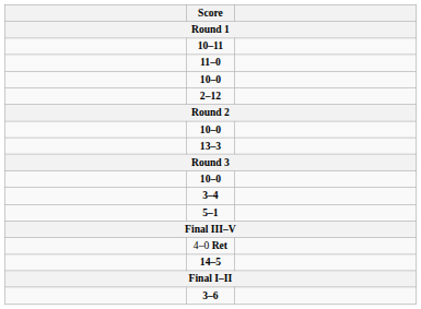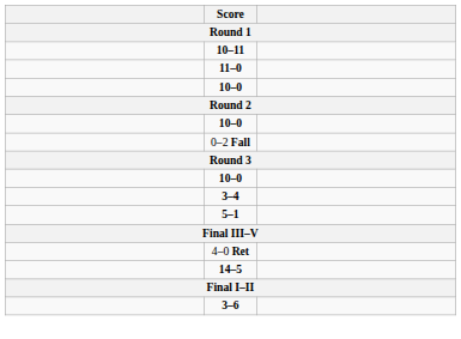 <table class="wikitable" style="text-align: left;">
 <tr>
 <th align="right" width="270"></th>
 <th width="65">Score</th>
 <th align="left" width="270"></th>
 </tr>
 <tr>
 <th colspan="3">Round 1</th>
 </tr>
 <tr>
 <td></td>
 <td align=center><strong>10–11</strong></td>
 <td><strong></strong></td>
 </tr>
 <tr>
 <td><strong></strong></td>
 <td align=center><strong>11–0</strong></td>
 <td></td>
 </tr>
 <tr>
 <td><strong></strong></td>
 <td align=center><strong>10–0</strong></td>
 <td></td>
 </tr>
 <tr>
-<td></td>
-<td align=center><strong>2–12</strong></td>
-<td><strong></strong></td>
-</tr>
-<tr>
 <th colspan="3">Round 2</th>
 </tr>
 <tr>
 <td><strong></strong></td>
 <td align=center><strong>10–0</strong></td>
 <td></td>
 </tr>
 <tr>
+<td></td>
+<td align=center>0–2 <strong>Fall</strong></td>
 <td><strong></strong></td>
-<td align=center><strong>13–3</strong></td>
-<td></td>
 </tr>
 <tr>
 <th colspan="3">Round 3</th>
 </tr>
 <tr>
 <td><strong></strong></td>
 <td align=center><strong>10–0</strong></td>
 <td></td>
 </tr>
 <tr>
 <td></td>
 <td align=center><strong>3–4</strong></td>
 <td><strong></strong></td>
 </tr>
 <tr>
 <td><strong></strong></td>
 <td align=center><strong>5–1</strong></td>
 <td></td>
 </tr>
 <tr>
 <th colspan="3">Final III–V</th>
 </tr>
 <tr>
 <td><strong></strong></td>
 <td align=center>4–0 <strong>Ret</strong></td>
 <td></td>
 </tr>
 <tr>
 <td><strong></strong></td>
 <td align=center><strong>14–5</strong></td>
 <td></td>
 </tr>
 <tr>
 <th colspan="3">Final I–II</th>
 </tr>
 <tr>
 <td></td>
 <td align=center><strong>3–6</strong></td>
 <td><strong></strong></td>
 </tr>
 </table>
